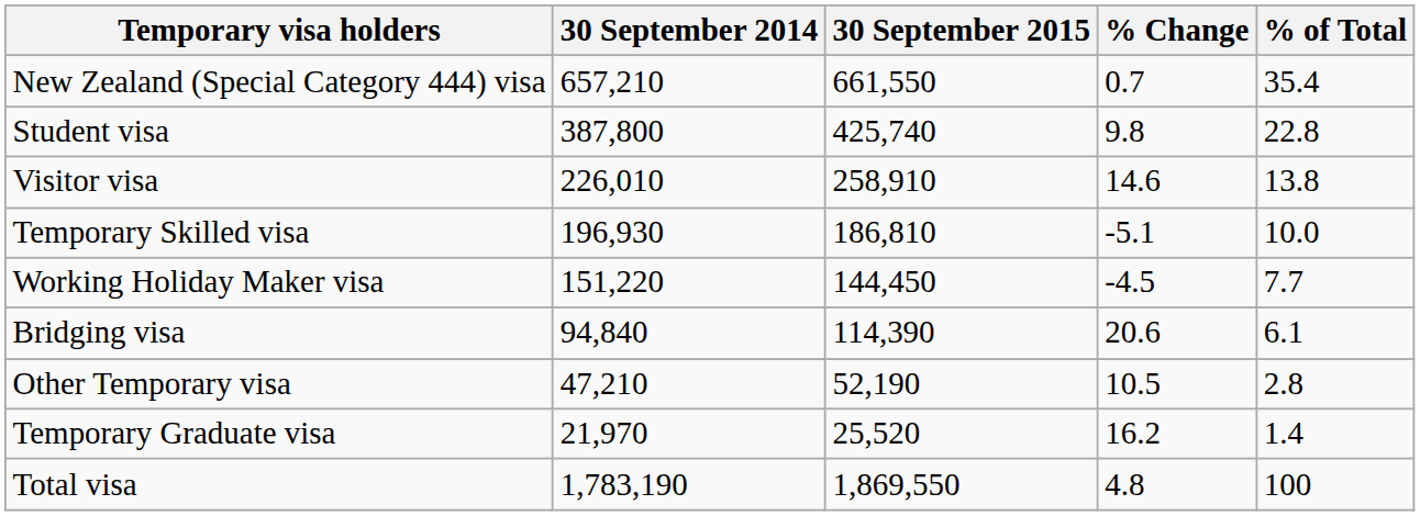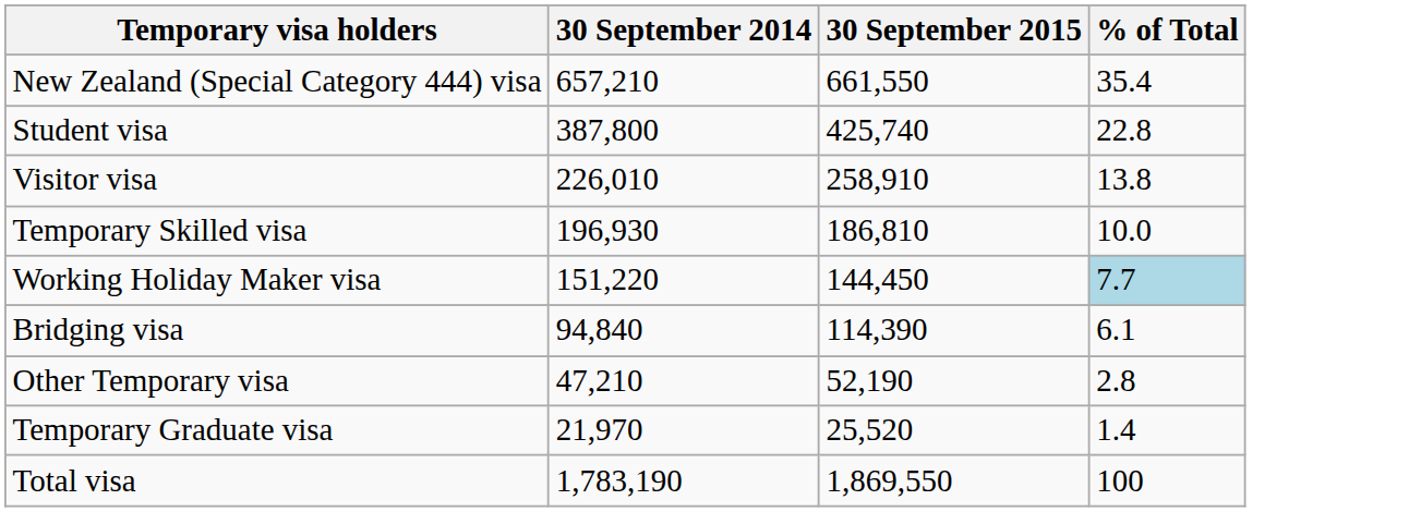 <table class="wikitable sortable">
 <tr>
 <th>Temporary visa holders</th>
 <th>30 September 2014</th>
 <th>30 September 2015</th>
-<th>% Change</th>
 <th>% of Total</th>
 </tr>
 <tr>
 <td>New Zealand (Special Category 444) visa</td>
 <td>657,210</td>
 <td>661,550</td>
-<td>0.7</td>
 <td>35.4</td>
 </tr>
 <tr>
 <td>Student visa</td>
 <td>387,800</td>
 <td>425,740</td>
-<td>9.8</td>
 <td>22.8</td>
 </tr>
 <tr>
 <td>Visitor visa</td>
 <td>226,010</td>
 <td>258,910</td>
-<td>14.6</td>
 <td>13.8</td>
 </tr>
 <tr>
 <td>Temporary Skilled visa</td>
 <td>196,930</td>
 <td>186,810</td>
-<td>-5.1</td>
 <td>10.0</td>
 </tr>
 <tr>
 <td>Working Holiday Maker visa</td>
 <td>151,220</td>
 <td>144,450</td>
-<td>-4.5</td>
-<td>7.7</td>
+<td style="background: lightblue;">7.7</td>
 </tr>
 <tr>
 <td>Bridging visa</td>
 <td>94,840</td>
 <td>114,390</td>
-<td>20.6</td>
 <td>6.1</td>
 </tr>
 <tr>
 <td>Other Temporary visa</td>
 <td>47,210</td>
 <td>52,190</td>
-<td>10.5</td>
 <td>2.8</td>
 </tr>
 <tr>
 <td>Temporary Graduate visa</td>
 <td>21,970</td>
 <td>25,520</td>
-<td>16.2</td>
 <td>1.4</td>
 </tr>
 <tr>
 <td>Total visa</td>
 <td>1,783,190</td>
 <td>1,869,550</td>
-<td>4.8</td>
 <td>100</td>
 </tr>
 </table>
